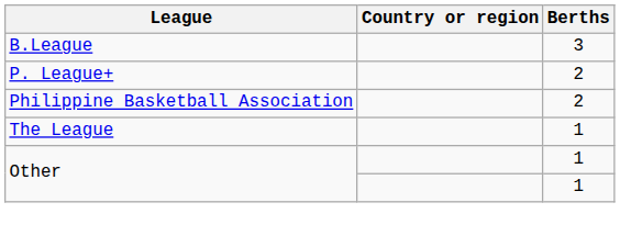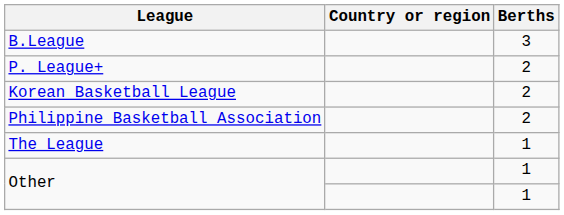 <table class="wikitable" style="font-size:95%;">
 <tr>
 <th>League</th>
 <th>Country or region</th>
 <th>Berths</th>
 </tr>
 <tr>
 <td><a href='#'>B.League</a></td>
 <td></td>
 <td align=center>3</td>
 </tr>
 <tr>
 <td><a href='#'>P. League+</a></td>
+<td></td>
+<td align=center>2</td>
+</tr>
+<tr>
+<td><a href='#'>Korean Basketball League</a></td>
 <td></td>
 <td align=center>2</td>
 </tr>
 <tr>
 <td><a href='#'>Philippine Basketball Association</a></td>
 <td></td>
 <td align=center>2</td>
 </tr>
 <tr>
 <td><a href='#'>The League</a></td>
 <td></td>
 <td align=center>1</td>
 </tr>
 <tr>
 <td rowspan=2>Other</td>
 <td></td>
 <td align=center>1</td>
 </tr>
 <tr>
 <td></td>
 <td align=center>1</td>
 </tr>
 </table>
